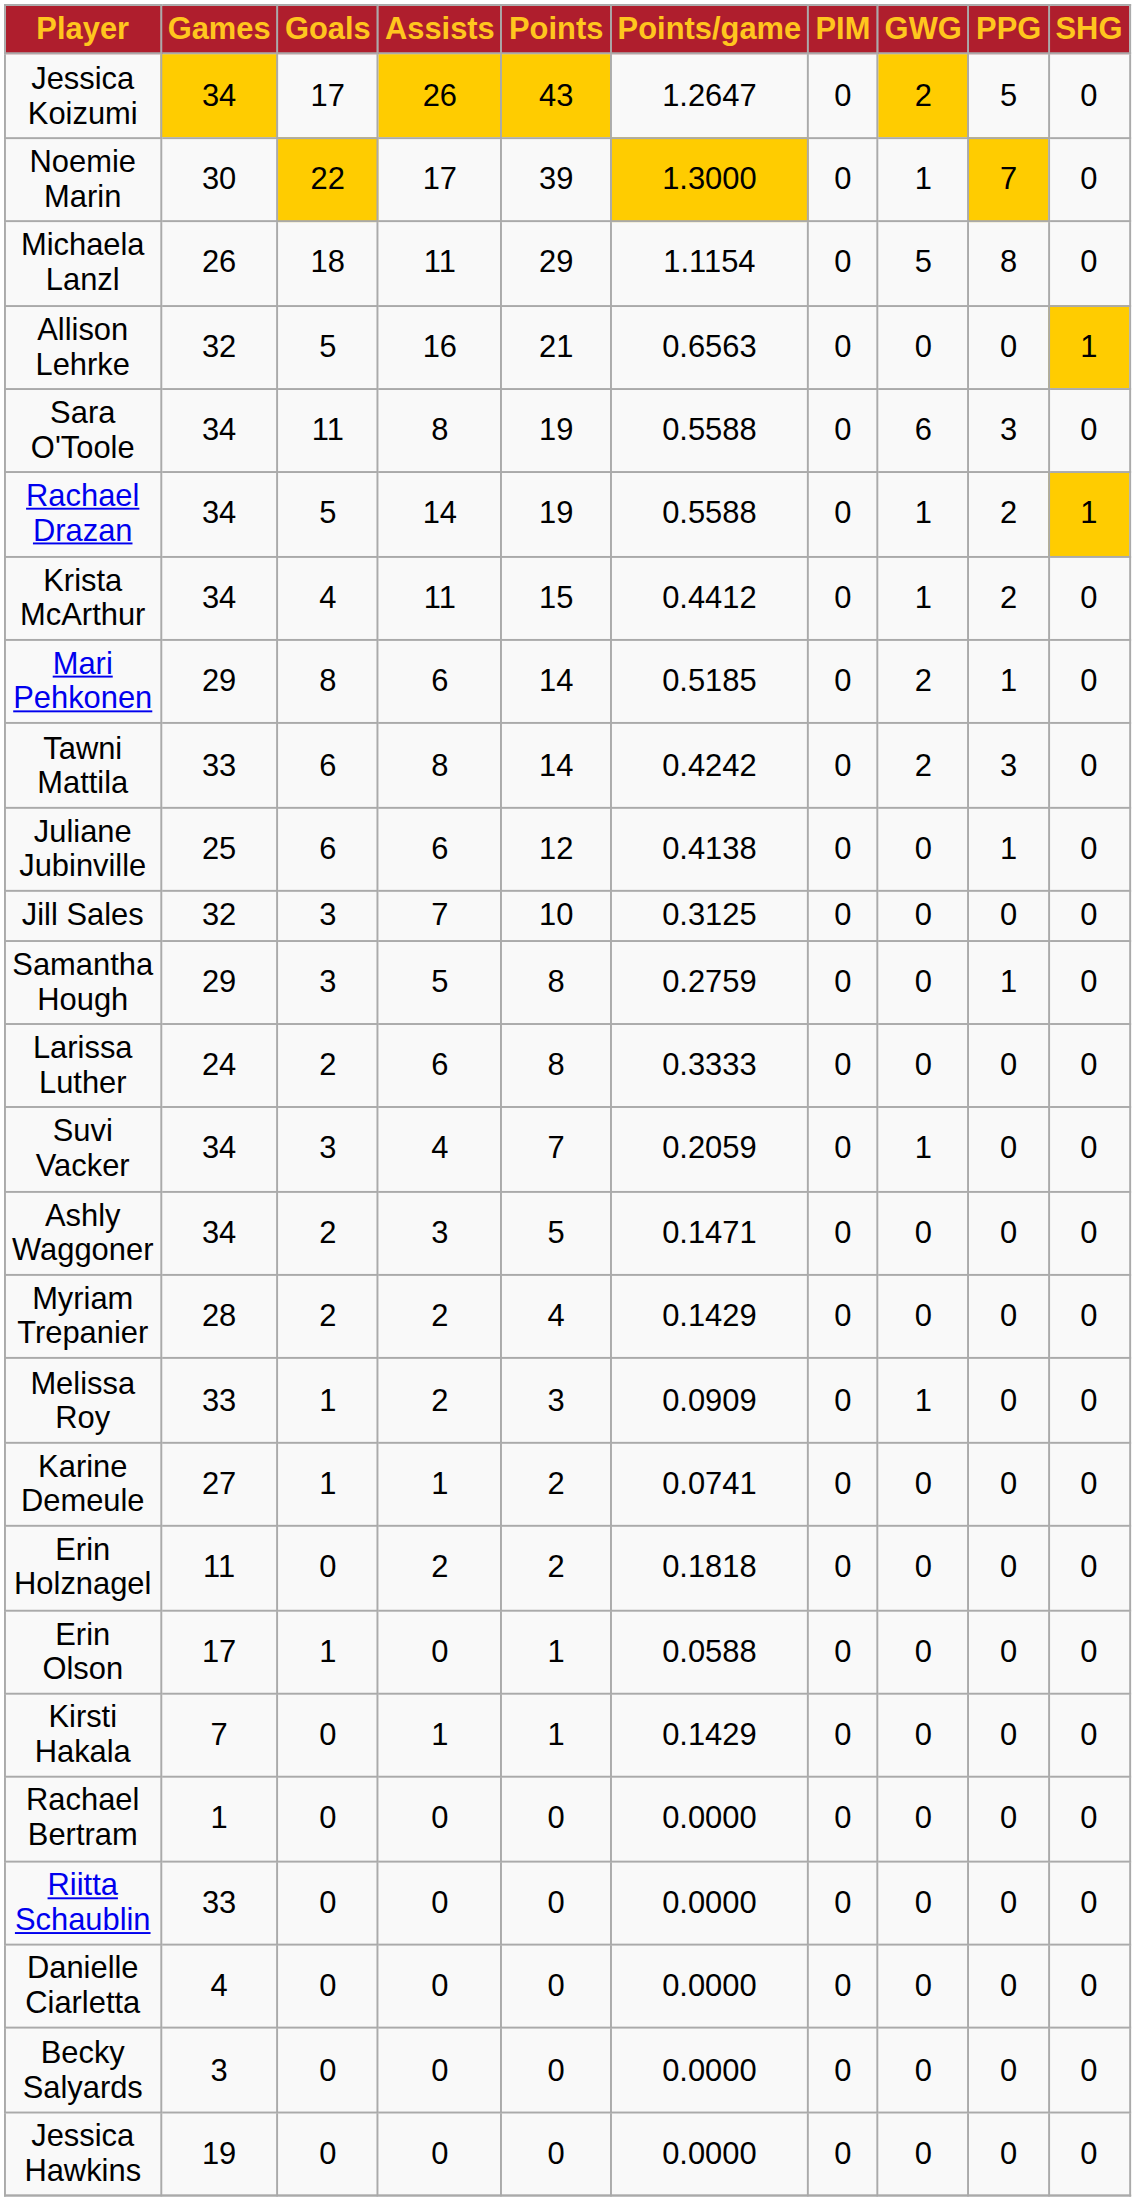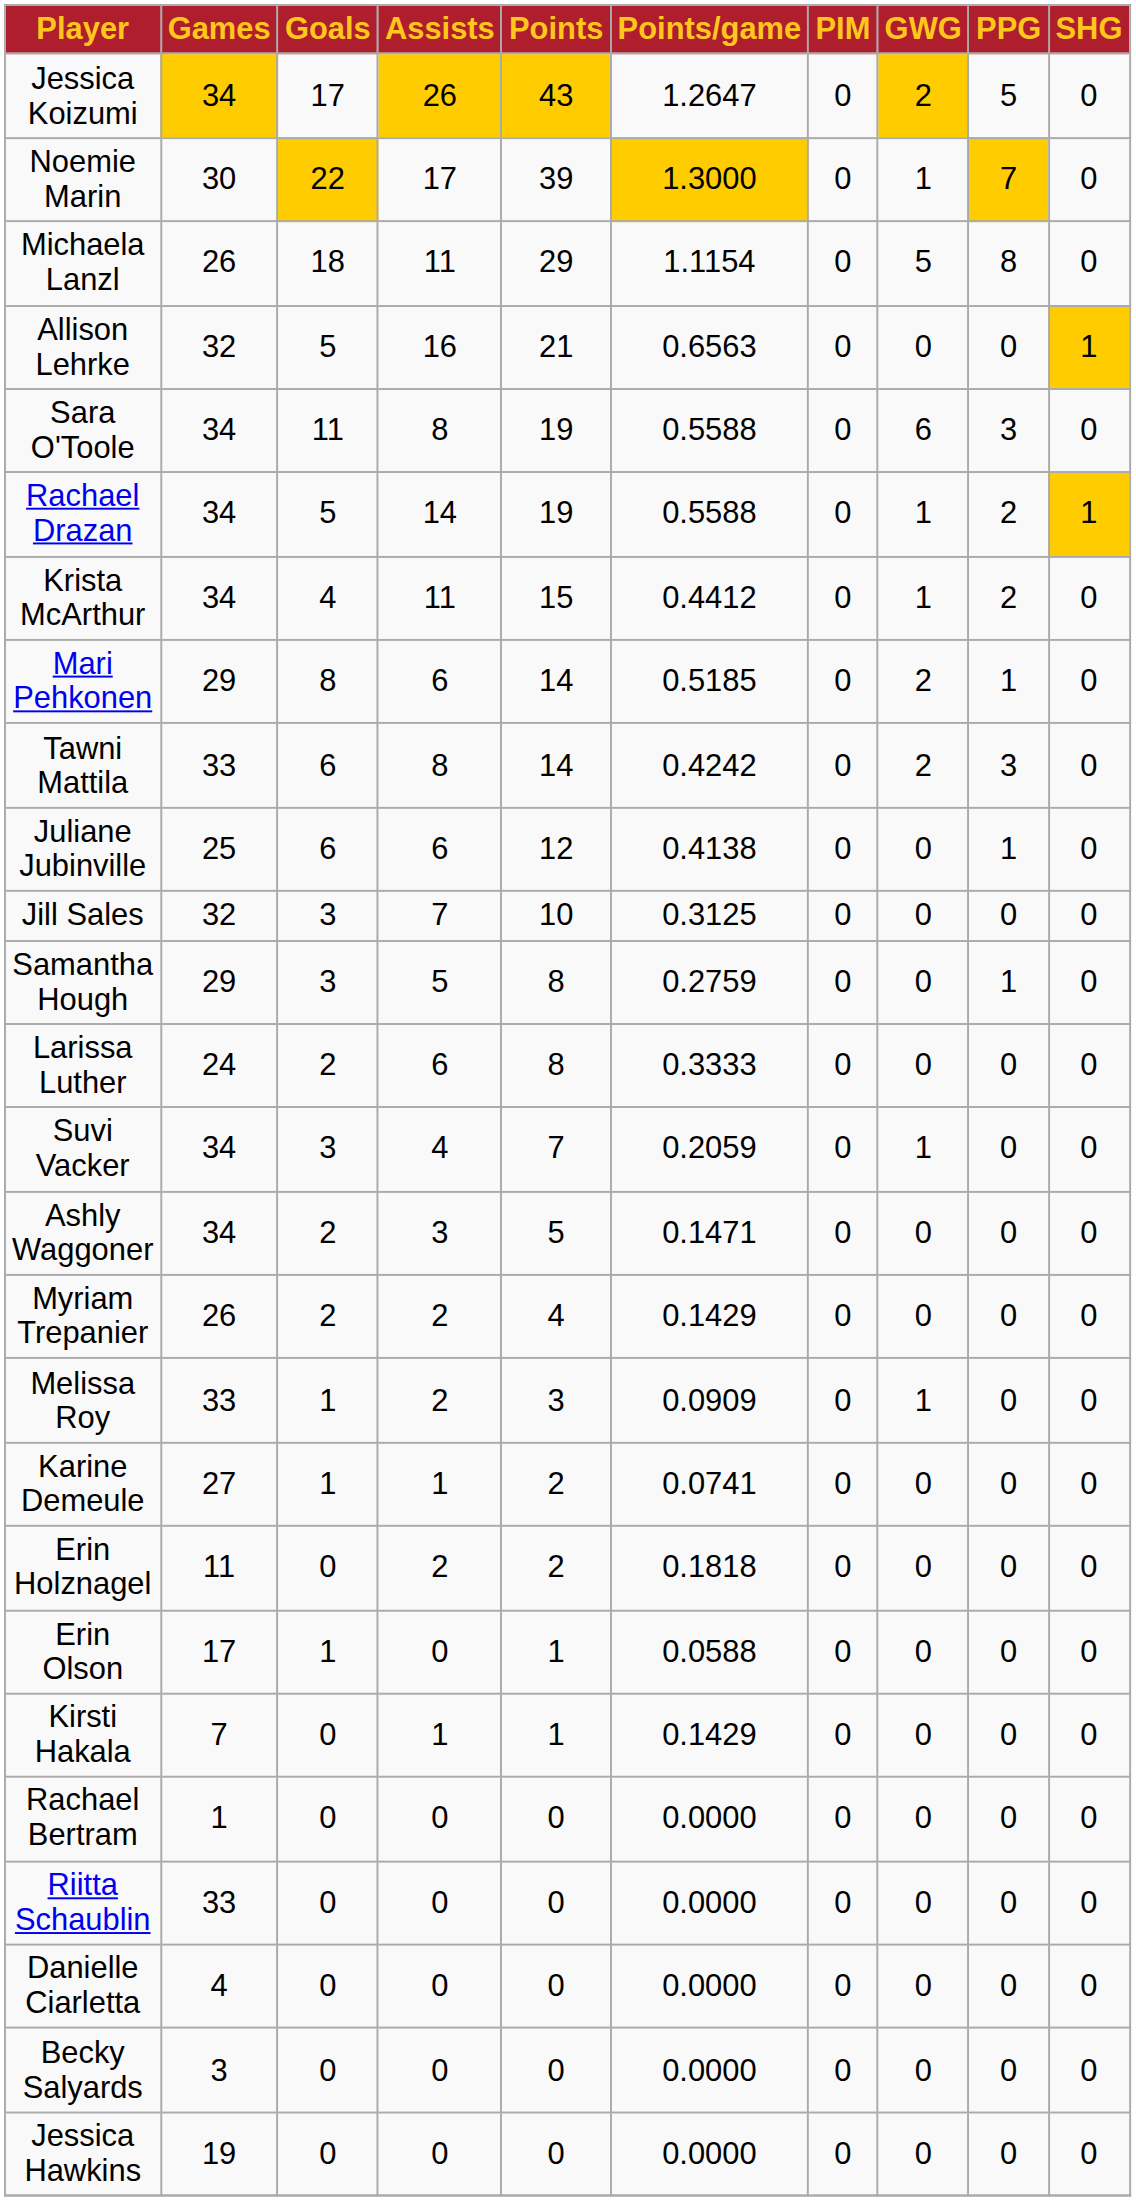 <table class="wikitable" width="80%">
 <tr align="center"  style=" background:#AF1E2D;color:#FFC61E;">
 <td><strong>Player</strong></td>
 <td><strong>Games</strong></td>
 <td><strong>Goals</strong></td>
 <td><strong>Assists</strong></td>
 <td><strong>Points</strong></td>
 <td><strong>Points/game</strong></td>
 <td><strong>PIM</strong></td>
 <td><strong>GWG</strong></td>
 <td><strong>PPG</strong></td>
 <td><strong>SHG</strong></td>
 </tr>
 <tr align="center" bgcolor="">
 <td>Jessica Koizumi</td>
 <td bgcolor="#FFCC00">34</td>
 <td>17</td>
 <td bgcolor="#FFCC00">26</td>
 <td bgcolor="#FFCC00">43</td>
 <td>1.2647</td>
 <td>0</td>
 <td bgcolor="#FFCC00">2</td>
 <td>5</td>
 <td>0</td>
 </tr>
 <tr align="center" bgcolor="">
 <td>Noemie Marin</td>
 <td>30</td>
 <td bgcolor="#FFCC00">22</td>
 <td>17</td>
 <td>39</td>
 <td bgcolor="#FFCC00">1.3000</td>
 <td>0</td>
 <td>1</td>
 <td bgcolor="#FFCC00">7</td>
 <td>0</td>
 </tr>
 <tr align="center" bgcolor="">
 <td>Michaela Lanzl</td>
 <td>26</td>
 <td>18</td>
 <td>11</td>
 <td>29</td>
 <td>1.1154</td>
 <td>0</td>
 <td>5</td>
 <td>8</td>
 <td>0</td>
 </tr>
 <tr align="center" bgcolor="">
 <td>Allison Lehrke</td>
 <td>32</td>
 <td>5</td>
 <td>16</td>
 <td>21</td>
 <td>0.6563</td>
 <td>0</td>
 <td>0</td>
 <td>0</td>
 <td bgcolor="#FFCC00">1</td>
 </tr>
 <tr align="center" bgcolor="">
 <td>Sara O'Toole</td>
 <td>34</td>
 <td>11</td>
 <td>8</td>
 <td>19</td>
 <td>0.5588</td>
 <td>0</td>
 <td>6</td>
 <td>3</td>
 <td>0</td>
 </tr>
 <tr align="center" bgcolor="">
 <td><a href='#'>Rachael Drazan</a></td>
 <td>34</td>
 <td>5</td>
 <td>14</td>
 <td>19</td>
 <td>0.5588</td>
 <td>0</td>
 <td>1</td>
 <td>2</td>
 <td bgcolor="#FFCC00">1</td>
 </tr>
 <tr align="center" bgcolor="">
 <td>Krista McArthur</td>
 <td>34</td>
 <td>4</td>
 <td>11</td>
 <td>15</td>
 <td>0.4412</td>
 <td>0</td>
 <td>1</td>
 <td>2</td>
 <td>0</td>
 </tr>
 <tr align="center" bgcolor="">
 <td><a href='#'>Mari Pehkonen</a></td>
 <td>29</td>
 <td>8</td>
 <td>6</td>
 <td>14</td>
 <td>0.5185</td>
 <td>0</td>
 <td>2</td>
 <td>1</td>
 <td>0</td>
 </tr>
 <tr align="center" bgcolor="">
 <td>Tawni Mattila</td>
 <td>33</td>
 <td>6</td>
 <td>8</td>
 <td>14</td>
 <td>0.4242</td>
 <td>0</td>
 <td>2</td>
 <td>3</td>
 <td>0</td>
 </tr>
 <tr align="center" bgcolor="">
 <td>Juliane Jubinville</td>
 <td>25</td>
 <td>6</td>
 <td>6</td>
 <td>12</td>
 <td>0.4138</td>
 <td>0</td>
 <td>0</td>
 <td>1</td>
 <td>0</td>
 </tr>
 <tr align="center" bgcolor="">
 <td>Jill Sales</td>
 <td>32</td>
 <td>3</td>
 <td>7</td>
 <td>10</td>
 <td>0.3125</td>
 <td>0</td>
 <td>0</td>
 <td>0</td>
 <td>0</td>
 </tr>
 <tr align="center" bgcolor="">
 <td>Samantha Hough</td>
 <td>29</td>
 <td>3</td>
 <td>5</td>
 <td>8</td>
 <td>0.2759</td>
 <td>0</td>
 <td>0</td>
 <td>1</td>
 <td>0</td>
 </tr>
 <tr align="center" bgcolor="">
 <td>Larissa Luther</td>
 <td>24</td>
 <td>2</td>
 <td>6</td>
 <td>8</td>
 <td>0.3333</td>
 <td>0</td>
 <td>0</td>
 <td>0</td>
 <td>0</td>
 </tr>
 <tr align="center" bgcolor="">
 <td>Suvi Vacker</td>
 <td>34</td>
 <td>3</td>
 <td>4</td>
 <td>7</td>
 <td>0.2059</td>
 <td>0</td>
 <td>1</td>
 <td>0</td>
 <td>0</td>
 </tr>
 <tr align="center" bgcolor="">
 <td>Ashly Waggoner</td>
 <td>34</td>
 <td>2</td>
 <td>3</td>
 <td>5</td>
 <td>0.1471</td>
 <td>0</td>
 <td>0</td>
 <td>0</td>
 <td>0</td>
 </tr>
 <tr align="center" bgcolor="">
 <td>Myriam Trepanier</td>
-<td>28</td>
+<td>26</td>
 <td>2</td>
 <td>2</td>
 <td>4</td>
 <td>0.1429</td>
 <td>0</td>
 <td>0</td>
 <td>0</td>
 <td>0</td>
 </tr>
 <tr align="center" bgcolor="">
 <td>Melissa Roy</td>
 <td>33</td>
 <td>1</td>
 <td>2</td>
 <td>3</td>
 <td>0.0909</td>
 <td>0</td>
 <td>1</td>
 <td>0</td>
 <td>0</td>
 </tr>
 <tr align="center" bgcolor="">
 <td>Karine Demeule</td>
 <td>27</td>
 <td>1</td>
 <td>1</td>
 <td>2</td>
 <td>0.0741</td>
 <td>0</td>
 <td>0</td>
 <td>0</td>
 <td>0</td>
 </tr>
 <tr align="center" bgcolor="">
 <td>Erin Holznagel</td>
 <td>11</td>
 <td>0</td>
 <td>2</td>
 <td>2</td>
 <td>0.1818</td>
 <td>0</td>
 <td>0</td>
 <td>0</td>
 <td>0</td>
 </tr>
 <tr align="center" bgcolor="">
 <td>Erin Olson</td>
 <td>17</td>
 <td>1</td>
 <td>0</td>
 <td>1</td>
 <td>0.0588</td>
 <td>0</td>
 <td>0</td>
 <td>0</td>
 <td>0</td>
 </tr>
 <tr align="center" bgcolor="">
 <td>Kirsti Hakala</td>
 <td>7</td>
 <td>0</td>
 <td>1</td>
 <td>1</td>
 <td>0.1429</td>
 <td>0</td>
 <td>0</td>
 <td>0</td>
 <td>0</td>
 </tr>
 <tr align="center" bgcolor="">
 <td>Rachael Bertram</td>
 <td>1</td>
 <td>0</td>
 <td>0</td>
 <td>0</td>
 <td>0.0000</td>
 <td>0</td>
 <td>0</td>
 <td>0</td>
 <td>0</td>
 </tr>
 <tr align="center" bgcolor="">
 <td><a href='#'>Riitta Schaublin</a></td>
 <td>33</td>
 <td>0</td>
 <td>0</td>
 <td>0</td>
 <td>0.0000</td>
 <td>0</td>
 <td>0</td>
 <td>0</td>
 <td>0</td>
 </tr>
 <tr align="center" bgcolor="">
 <td>Danielle Ciarletta</td>
 <td>4</td>
 <td>0</td>
 <td>0</td>
 <td>0</td>
 <td>0.0000</td>
 <td>0</td>
 <td>0</td>
 <td>0</td>
 <td>0</td>
 </tr>
 <tr align="center" bgcolor="">
 <td>Becky Salyards</td>
 <td>3</td>
 <td>0</td>
 <td>0</td>
 <td>0</td>
 <td>0.0000</td>
 <td>0</td>
 <td>0</td>
 <td>0</td>
 <td>0</td>
 </tr>
 <tr align="center" bgcolor="">
 <td>Jessica Hawkins</td>
 <td>19</td>
 <td>0</td>
 <td>0</td>
 <td>0</td>
 <td>0.0000</td>
 <td>0</td>
 <td>0</td>
 <td>0</td>
 <td>0</td>
 </tr>
 <tr align="center" bgcolor="">
 </tr>
 </table>
